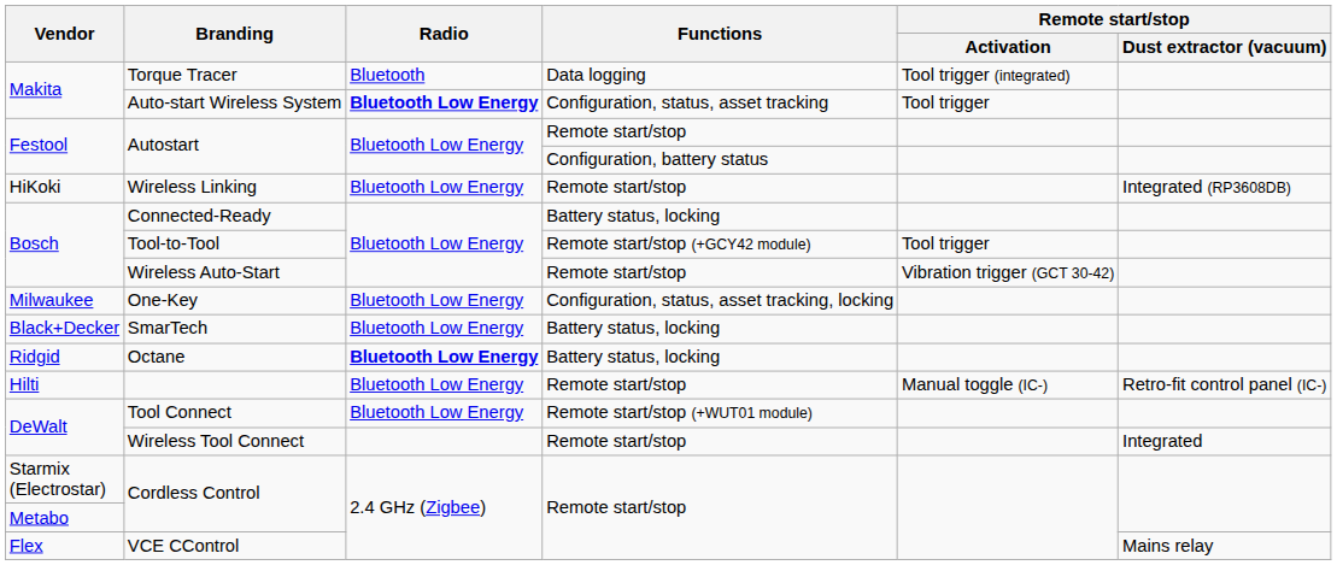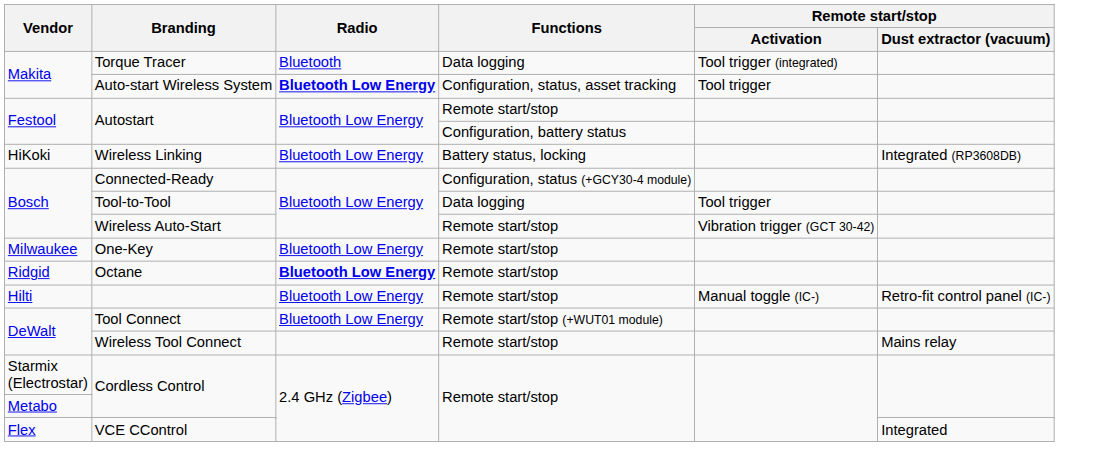 <table class="wikitable sortable">
 <tr>
 <th rowspan="2">Vendor</th>
 <th rowspan="2">Branding</th>
 <th rowspan="2">Radio</th>
 <th rowspan="2">Functions</th>
 <th colspan="2">Remote start/stop</th>
 </tr>
 <tr>
 <th>Activation</th>
 <th>Dust extractor (vacuum)</th>
 </tr>
 <tr>
 <td rowspan="2"><a href='#'>Makita</a></td>
 <td>Torque Tracer</td>
 <td><a href='#'>Bluetooth</a></td>
 <td>Data logging</td>
 <td>Tool trigger <small>(integrated)</small></td>
 <td></td>
 </tr>
 <tr>
 <td>Auto-start Wireless System</td>
 <td><strong><a href='#'>Bluetooth Low Energy</a></strong></td>
 <td>Configuration, status, asset tracking</td>
 <td>Tool trigger</td>
 <td></td>
 </tr>
 <tr>
 <td rowspan="2"><a href='#'>Festool</a></td>
 <td rowspan="2">Autostart</td>
 <td rowspan="2"><a href='#'>Bluetooth Low Energy</a></td>
 <td>Remote start/stop</td>
 <td></td>
 <td></td>
 </tr>
 <tr>
 <td>Configuration, battery status</td>
 <td></td>
 <td></td>
 </tr>
 <tr>
 <td>HiKoki</td>
 <td>Wireless Linking</td>
 <td><a href='#'>Bluetooth Low Energy</a></td>
-<td>Remote start/stop</td>
+<td>Battery status, locking</td>
 <td></td>
 <td>Integrated <small>(RP3608DB)</small></td>
 </tr>
 <tr>
 <td rowspan="3"><a href='#'>Bosch</a></td>
 <td>Connected-Ready</td>
 <td rowspan="3"><a href='#'>Bluetooth Low Energy</a></td>
-<td>Battery status, locking</td>
+<td>Configuration, status <small>(+GCY30-4 module)</small></td>
 <td></td>
 <td></td>
 </tr>
 <tr>
 <td>Tool-to-Tool</td>
-<td>Remote start/stop <small>(+GCY42 module)</small></td>
+<td>Data logging</td>
 <td>Tool trigger</td>
 </tr>
 <tr>
 <td>Wireless Auto-Start</td>
 <td>Remote start/stop</td>
 <td>Vibration trigger <small>(GCT 30-42)</small></td>
 <td></td>
 </tr>
 <tr>
 <td><a href='#'>Milwaukee</a></td>
 <td>One-Key</td>
 <td><a href='#'>Bluetooth Low Energy</a></td>
-<td>Configuration, status, asset tracking, locking</td>
-<td></td>
-<td></td>
-</tr>
-<tr>
-<td><a href='#'>Black+Decker</a></td>
-<td>SmarTech</td>
-<td><a href='#'>Bluetooth Low Energy</a></td>
-<td>Battery status, locking</td>
+<td>Remote start/stop</td>
 <td></td>
 <td></td>
 </tr>
 <tr>
 <td><a href='#'>Ridgid</a></td>
 <td>Octane</td>
 <td><strong><a href='#'>Bluetooth Low Energy</a></strong></td>
-<td>Battery status, locking</td>
+<td>Remote start/stop</td>
 <td></td>
 <td></td>
 </tr>
 <tr>
 <td><a href='#'>Hilti</a></td>
 <td></td>
 <td><a href='#'>Bluetooth Low Energy</a></td>
 <td>Remote start/stop</td>
 <td>Manual toggle <small>(IC-)</small></td>
 <td>Retro-fit control panel <small>(IC-)</small></td>
 </tr>
 <tr>
 <td rowspan="2"><a href='#'>DeWalt</a></td>
 <td>Tool Connect</td>
 <td><a href='#'>Bluetooth Low Energy</a></td>
 <td>Remote start/stop <small>(+WUT01 module)</small></td>
 <td></td>
 <td></td>
 </tr>
 <tr>
 <td>Wireless Tool Connect</td>
 <td></td>
 <td>Remote start/stop</td>
 <td></td>
-<td>Integrated</td>
+<td>Mains relay</td>
 </tr>
 <tr>
 <td>Starmix<br>(Electrostar)</td>
 <td rowspan="3">Cordless Control</td>
 <td rowspan="4">2.4 GHz (<a href='#'>Zigbee</a>)</td>
 <td rowspan="4">Remote start/stop</td>
 <td rowspan="4"></td>
 <td rowspan="3"></td>
 </tr>
 <tr>
 <td><a href='#'>Metabo</a></td>
 </tr>
 <tr>
 <td rowspan="2"><a href='#'>Flex</a></td>
 </tr>
 <tr>
 <td>VCE CControl</td>
-<td>Mains relay</td>
+<td>Integrated</td>
 </tr>
 </table>
